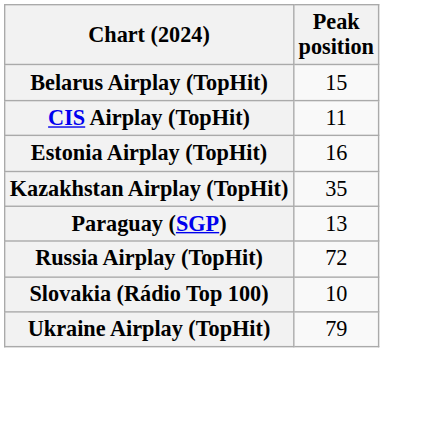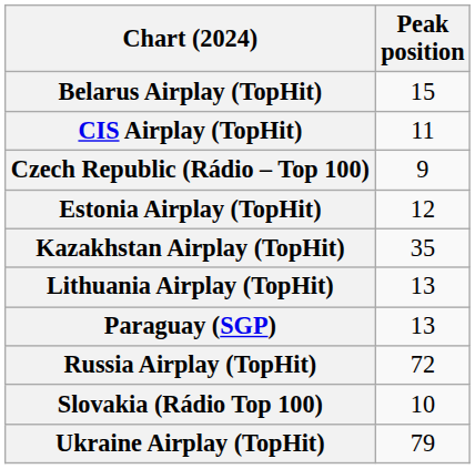 <table class="wikitable plainrowheaders sortable" style="text-align:center">
 <tr>
 <th scope="col">Chart (2024)</th>
 <th scope="col">Peak<br>position</th>
 </tr>
 <tr>
 <th scope="row">Belarus Airplay (TopHit)</th>
 <td>15</td>
 </tr>
 <tr>
 <th scope="row"><a href='#'>CIS</a> Airplay (TopHit)</th>
 <td>11</td>
 </tr>
 <tr>
+<th scope="row">Czech Republic (Rádio – Top 100)</th>
+<td>9</td>
+</tr>
+<tr>
 <th scope="row">Estonia Airplay (TopHit)</th>
-<td>16</td>
+<td>12</td>
 </tr>
 <tr>
 <th scope="row">Kazakhstan Airplay (TopHit)</th>
 <td>35</td>
+</tr>
+<tr>
+<th scope="row">Lithuania Airplay (TopHit)</th>
+<td>13</td>
 </tr>
 <tr>
 <th scope="row">Paraguay (<a href='#'>SGP</a>)</th>
 <td>13</td>
 </tr>
 <tr>
 <th scope="row">Russia Airplay (TopHit)</th>
 <td>72</td>
 </tr>
 <tr>
 <th scope="row">Slovakia (Rádio Top 100)</th>
 <td>10</td>
 </tr>
 <tr>
 <th scope="row">Ukraine Airplay (TopHit)</th>
 <td>79</td>
 </tr>
 </table>
